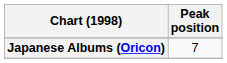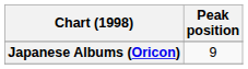 <table class="wikitable sortable plainrowheaders">
 <tr>
 <th scope="col">Chart (1998)</th>
 <th scope="col">Peak<br>position</th>
 </tr>
 <tr>
 </tr>
 <tr>
 </tr>
 <tr>
 </tr>
 <tr>
 <th scope="row">Japanese Albums (<a href='#'>Oricon</a>)</th>
-<td align="center">7</td>
+<td align="center">9</td>
 </tr>
 <tr>
 </tr>
 <tr>
 </tr>
 <tr>
 </tr>
 <tr>
 </tr>
 </table>
